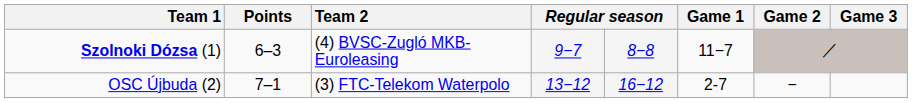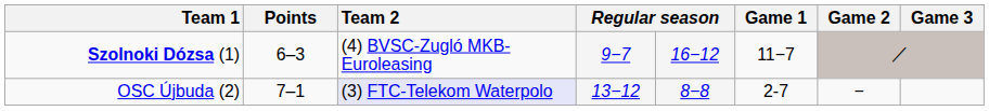 <table class=wikitable style="text-align:center">
 <tr>
 <th style="width:215px; text-align:right;">Team 1</th>
 <th style="width:80px;">Points</th>
 <th style="width:215px; text-align:left;">Team 2</th>
 <th colspan=2; style="width:140px;"><em>Regular season</em></th>
 <th style="width:70px;">Game 1</th>
 <th style="width:70px;">Game 2</th>
 <th style="width:70px;">Game 3</th>
 </tr>
 <tr>
 <td style="text-align:right;"><strong><a href='#'>Szolnoki Dózsa</a></strong> (1)</td>
 <td>6–3</td>
 <td style="text-align:left;">(4) <a href='#'>BVSC-Zugló MKB-Euroleasing</a></td>
 <td bgcolor=#f5f5f5><em><a href='#'>9−7</a> </em></td>
-<td bgcolor=#f5f5f5><em><a href='#'>8−8</a> </em></td>
+<td bgcolor=#f5f5f5><em><a href='#'>16−12</a> </em></td>
 <td>11−7</td>
 <td colspan=2; bgcolor=#c9c0bb>／</td>
 </tr>
 <tr>
 <td style="text-align:right;"><a href='#'>OSC Újbuda</a> (2)</td>
 <td>7–1</td>
-<td style="text-align:left;">(3) <a href='#'>FTC-Telekom Waterpolo</a></td>
+<td style="background: lavender; text-align:left;">(3) <a href='#'>FTC-Telekom Waterpolo</a></td>
 <td bgcolor=#f5f5f5><em><a href='#'>13−12</a> </em></td>
-<td bgcolor=#f5f5f5><em><a href='#'>16−12</a> </em></td>
+<td bgcolor=#f5f5f5><em><a href='#'>8−8</a> </em></td>
 <td>2-7</td>
 <td>−</td>
 <td></td>
 </tr>
 </table>
